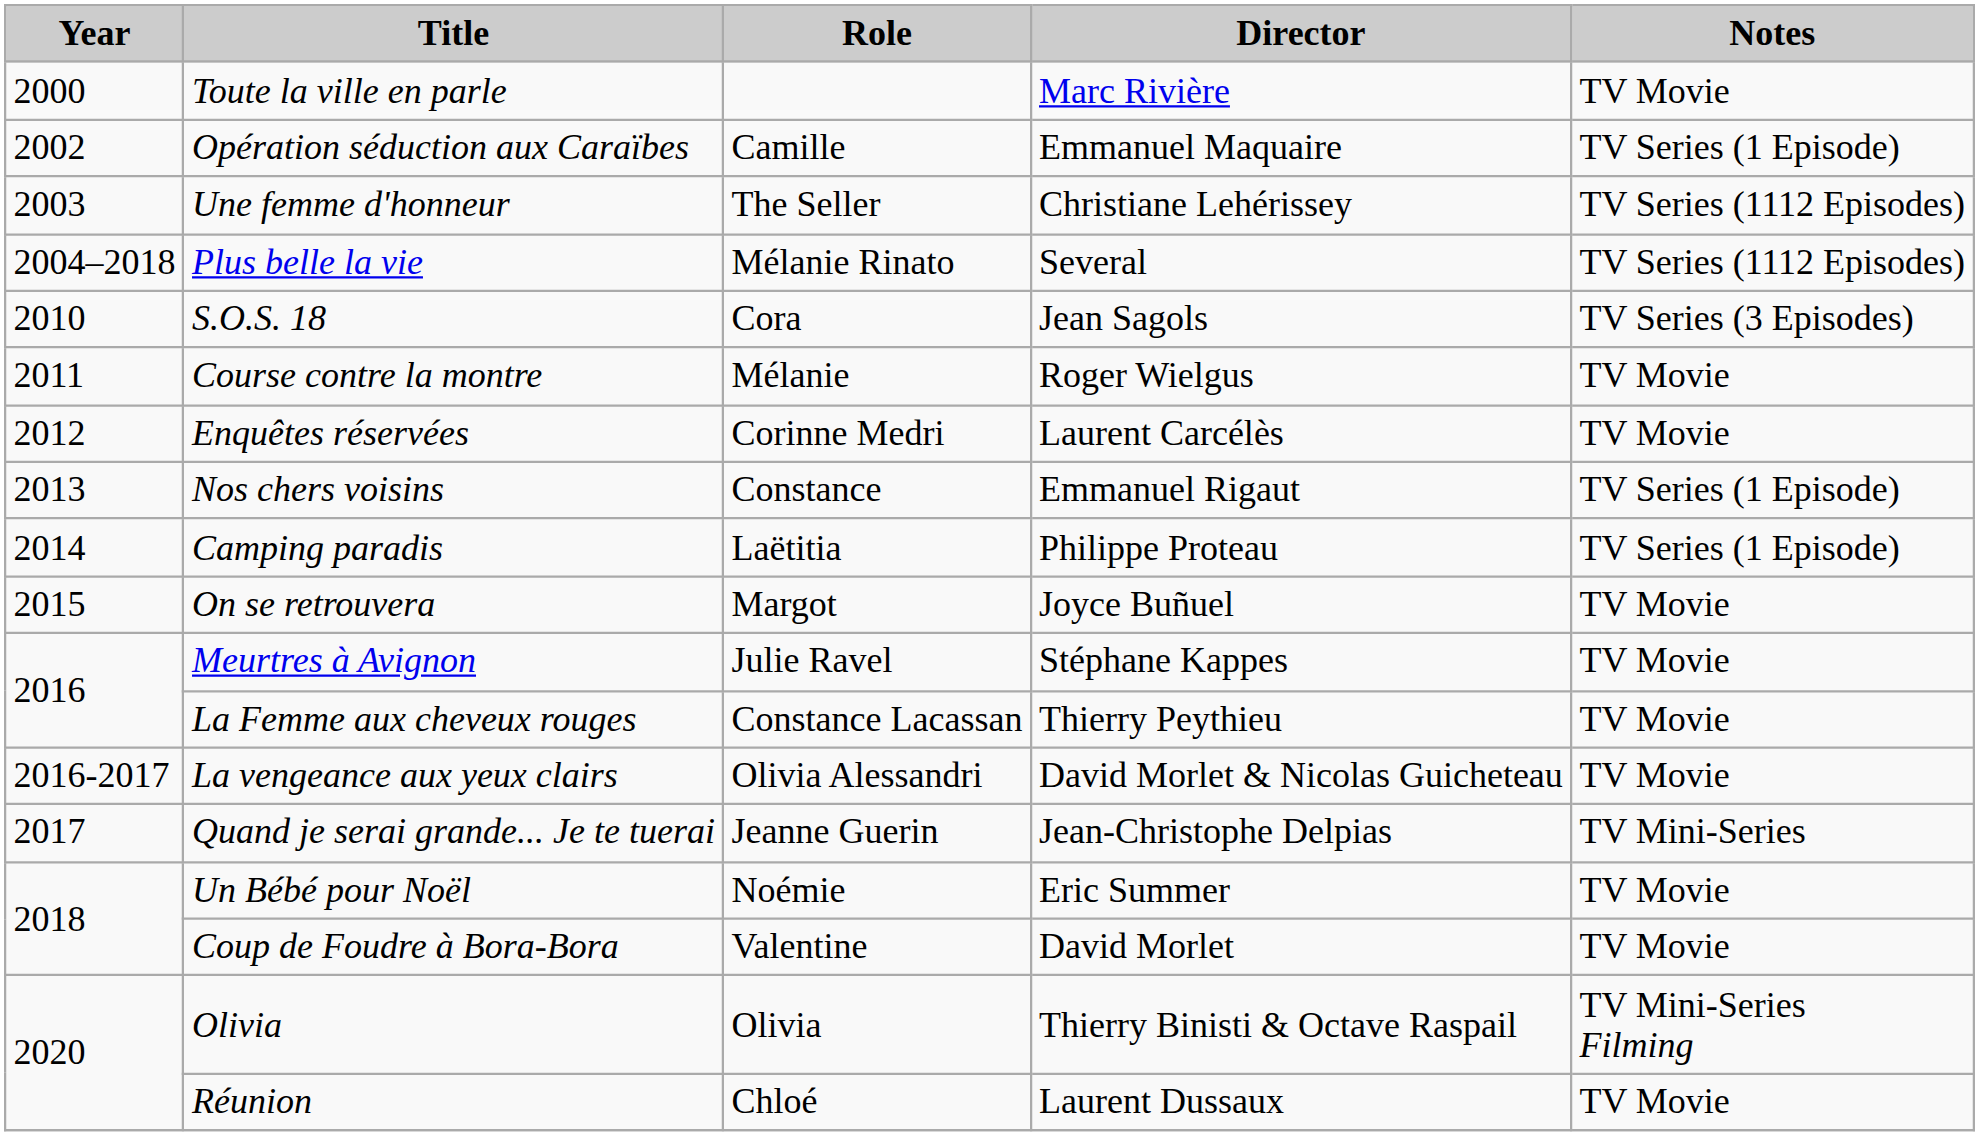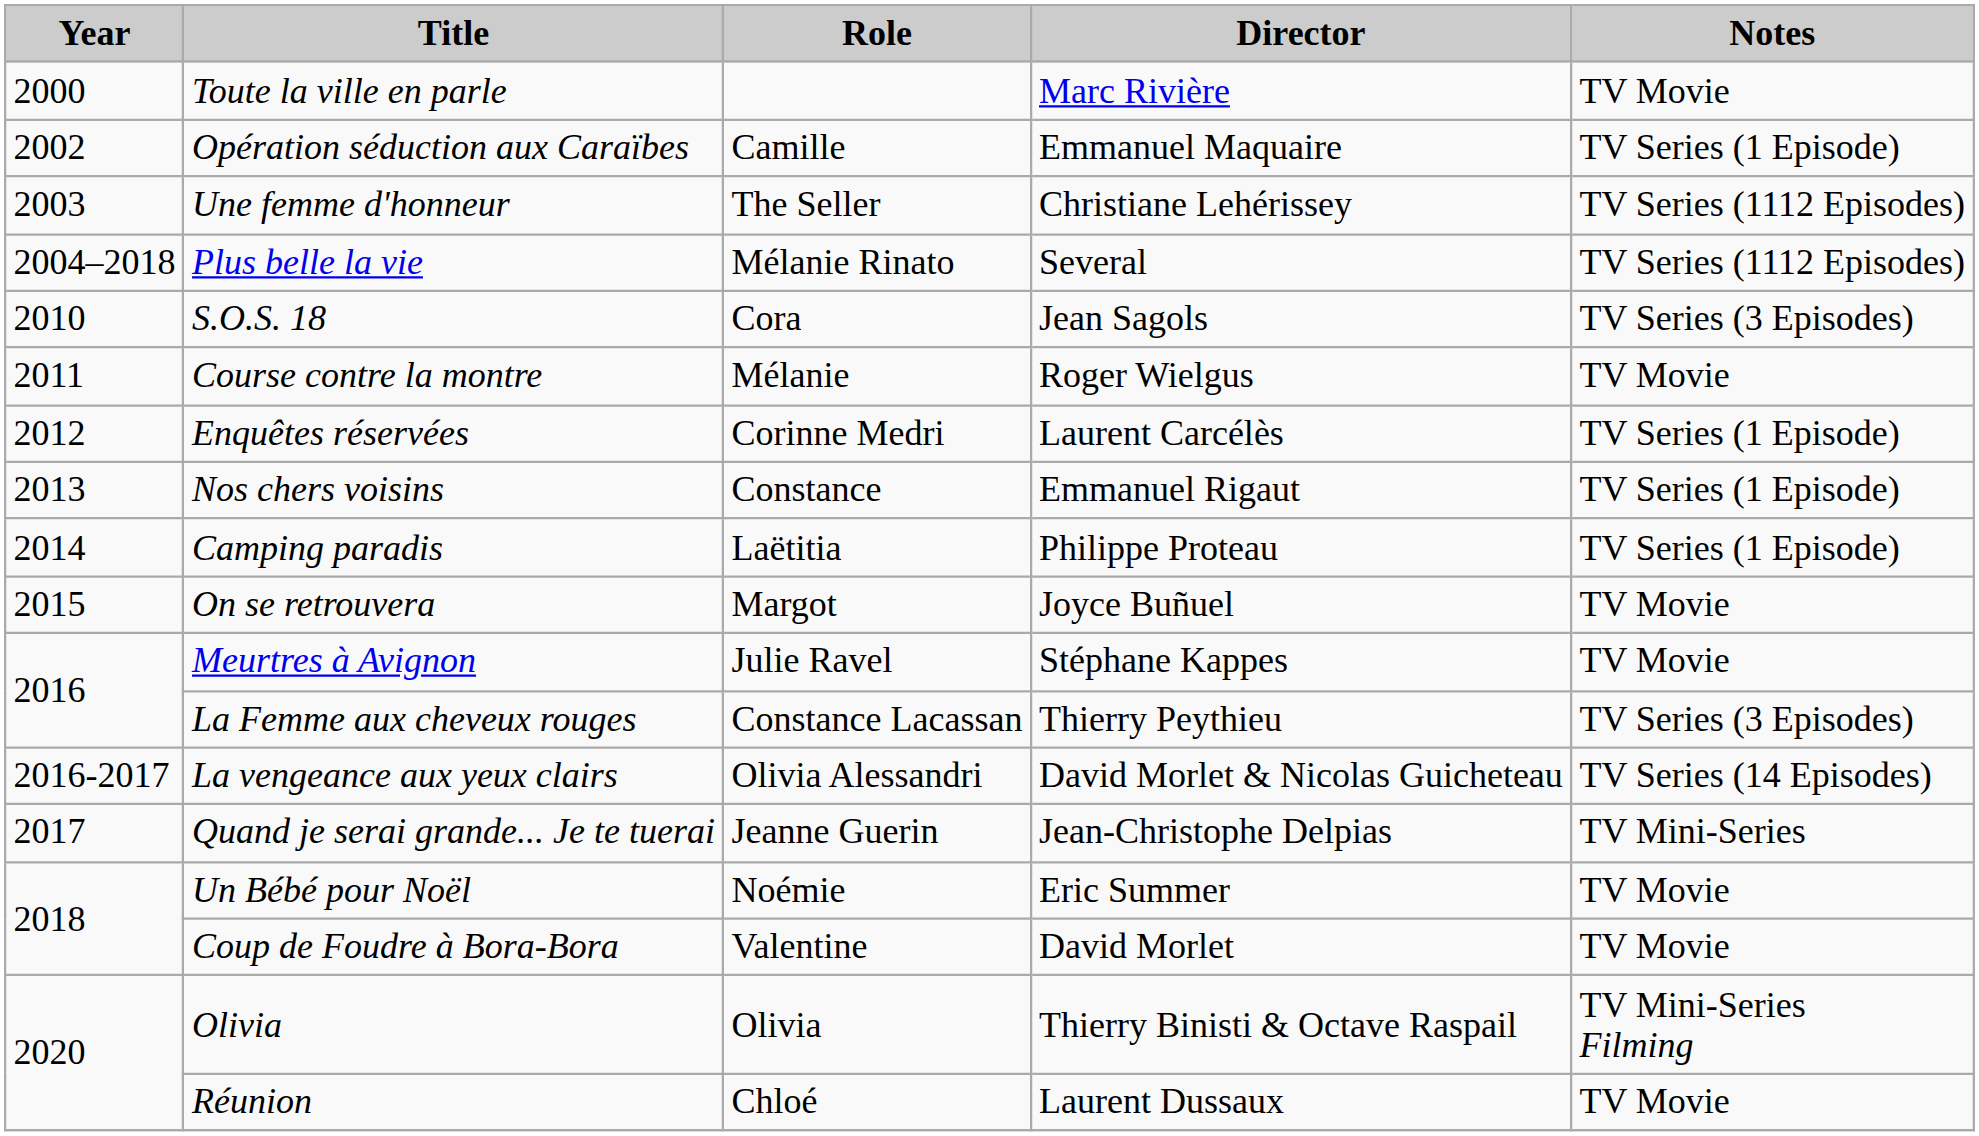 <table class="wikitable">
 <tr>
 <th style="background: #CCCCCC;">Year</th>
 <th style="background: #CCCCCC;">Title</th>
 <th style="background: #CCCCCC;">Role</th>
 <th style="background: #CCCCCC;">Director</th>
 <th style="background: #CCCCCC;">Notes</th>
 </tr>
 <tr>
 <td>2000</td>
 <td><em>Toute la ville en parle</em></td>
 <td></td>
 <td><a href='#'>Marc Rivière</a></td>
 <td>TV Movie</td>
 </tr>
 <tr>
 <td>2002</td>
 <td><em>Opération séduction aux Caraïbes</em></td>
 <td>Camille</td>
 <td>Emmanuel Maquaire</td>
 <td>TV Series (1 Episode)</td>
 </tr>
 <tr>
 <td>2003</td>
 <td><em>Une femme d'honneur</em></td>
 <td>The Seller</td>
 <td>Christiane Lehérissey</td>
 <td>TV Series (1112 Episodes)</td>
 </tr>
 <tr>
 <td>2004–2018</td>
 <td><em><a href='#'>Plus belle la vie</a></em></td>
 <td>Mélanie Rinato</td>
 <td>Several</td>
 <td>TV Series (1112 Episodes)</td>
 </tr>
 <tr>
 <td>2010</td>
 <td><em>S.O.S. 18</em></td>
 <td>Cora</td>
 <td>Jean Sagols</td>
 <td>TV Series (3 Episodes)</td>
 </tr>
 <tr>
 <td>2011</td>
 <td><em>Course contre la montre</em></td>
 <td>Mélanie</td>
 <td>Roger Wielgus</td>
 <td>TV Movie</td>
 </tr>
 <tr>
 <td>2012</td>
 <td><em>Enquêtes réservées</em></td>
 <td>Corinne Medri</td>
 <td>Laurent Carcélès</td>
-<td>TV Movie</td>
+<td>TV Series (1 Episode)</td>
 </tr>
 <tr>
 <td>2013</td>
 <td><em>Nos chers voisins</em></td>
 <td>Constance</td>
 <td>Emmanuel Rigaut</td>
 <td>TV Series (1 Episode)</td>
 </tr>
 <tr>
 <td>2014</td>
 <td><em>Camping paradis</em></td>
 <td>Laëtitia</td>
 <td>Philippe Proteau</td>
 <td>TV Series (1 Episode)</td>
 </tr>
 <tr>
 <td>2015</td>
 <td><em>On se retrouvera</em></td>
 <td>Margot</td>
 <td>Joyce Buñuel</td>
 <td>TV Movie</td>
 </tr>
 <tr>
 <td rowspan=2>2016</td>
 <td><em><a href='#'>Meurtres à Avignon</a></em></td>
 <td>Julie Ravel</td>
 <td>Stéphane Kappes</td>
 <td>TV Movie</td>
 </tr>
 <tr>
 <td><em>La Femme aux cheveux rouges</em></td>
 <td>Constance Lacassan</td>
 <td>Thierry Peythieu</td>
-<td>TV Movie</td>
+<td>TV Series (3 Episodes)</td>
 </tr>
 <tr>
 <td>2016-2017</td>
 <td><em>La vengeance aux yeux clairs</em></td>
 <td>Olivia Alessandri</td>
 <td>David Morlet & Nicolas Guicheteau</td>
-<td>TV Movie</td>
+<td>TV Series (14 Episodes)</td>
 </tr>
 <tr>
 <td>2017</td>
 <td><em>Quand je serai grande... Je te tuerai</em></td>
 <td>Jeanne Guerin</td>
 <td>Jean-Christophe Delpias</td>
 <td>TV Mini-Series</td>
 </tr>
 <tr>
 <td rowspan=2>2018</td>
 <td><em>Un Bébé pour Noël</em></td>
 <td>Noémie</td>
 <td>Eric Summer</td>
 <td>TV Movie</td>
 </tr>
 <tr>
 <td><em>Coup de Foudre à Bora-Bora</em></td>
 <td>Valentine</td>
 <td>David Morlet</td>
 <td>TV Movie</td>
 </tr>
 <tr>
 <td rowspan=2>2020</td>
 <td><em>Olivia</em></td>
 <td>Olivia</td>
 <td>Thierry Binisti & Octave Raspail</td>
 <td>TV Mini-Series<br><em>Filming</em></td>
 </tr>
 <tr>
 <td><em>Réunion</em></td>
 <td>Chloé</td>
 <td>Laurent Dussaux</td>
 <td>TV Movie</td>
 </tr>
 <tr>
 </tr>
 </table>
